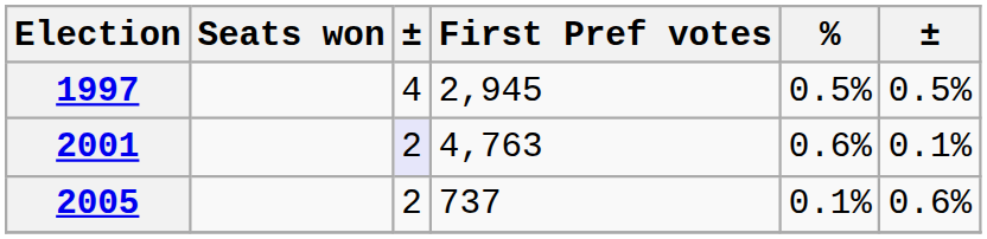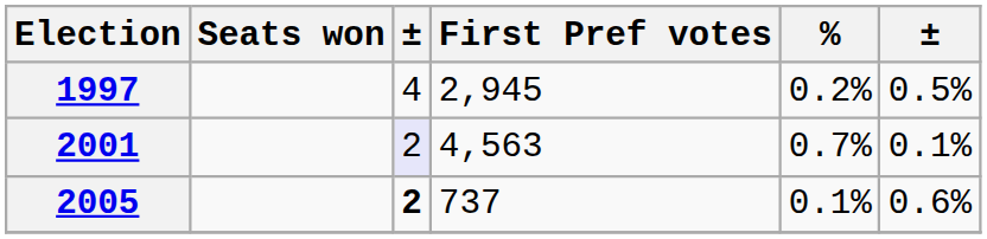 <table class="wikitable">
 <tr>
 <th>Election</th>
 <th>Seats won</th>
 <th>±</th>
 <th>First Pref votes</th>
 <th>%</th>
 <th>±</th>
 </tr>
 <tr>
 <th><a href='#'>1997</a></th>
 <td></td>
 <td>4</td>
 <td>2,945</td>
-<td>0.5%</td>
+<td>0.2%</td>
 <td>0.5%</td>
 </tr>
 <tr>
 <th><a href='#'>2001</a></th>
 <td></td>
 <td style="background: lavender;">2</td>
-<td>4,763</td>
-<td>0.6%</td>
+<td>4,563</td>
+<td>0.7%</td>
 <td>0.1%</td>
 </tr>
 <tr>
 <th><a href='#'>2005</a></th>
 <td></td>
-<td>2</td>
+<td><strong>2</strong></td>
 <td>737</td>
 <td>0.1%</td>
 <td>0.6%</td>
 </tr>
 <tr>
 </tr>
 </table>
